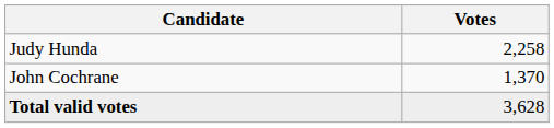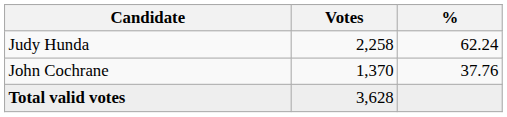 <table style="width:475px;" class="wikitable">
 <tr>
 <th align="center">Candidate</th>
 <th align="center">Votes</th>
+<th align="center">%</th>
 </tr>
 <tr>
 <td align="left">Judy Hunda</td>
 <td align="right">2,258</td>
+<td align="right">62.24</td>
 </tr>
 <tr>
 <td align="left">John Cochrane</td>
 <td align="right">1,370</td>
+<td align="right">37.76</td>
 </tr>
 <tr bgcolor="#EEEEEE">
 <td align="left"><strong>Total valid votes</strong></td>
 <td align="right">3,628</td>
+<td align="right"></td>
 </tr>
 </table>
